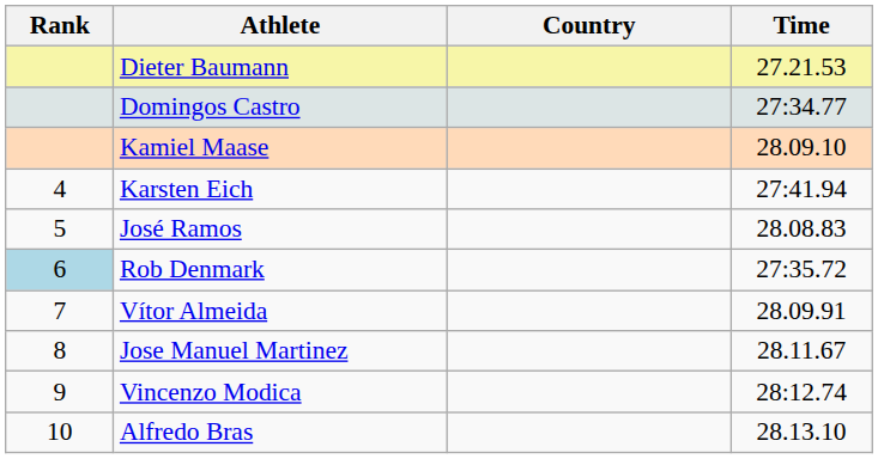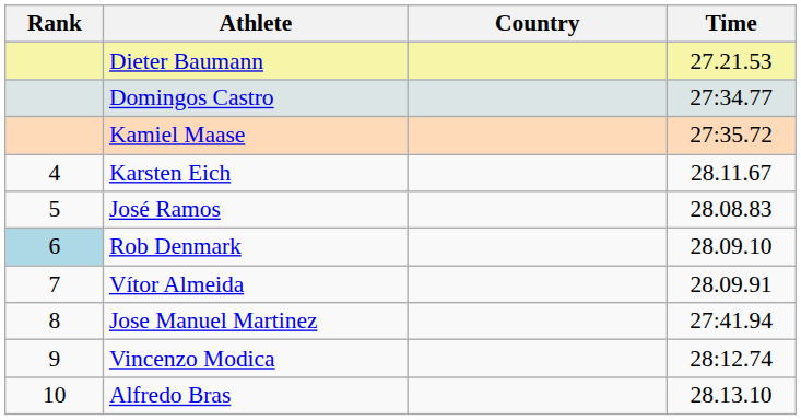 <table class="wikitable">
 <tr>
 <th width = 60>Rank</th>
 <th width = 200>Athlete</th>
 <th width = 170>Country</th>
 <th width = 80>Time</th>
 </tr>
 <tr bgcolor = f7f6a8>
 <td align = "center"></td>
 <td><a href='#'>Dieter Baumann</a></td>
 <td></td>
 <td align = "center">27.21.53</td>
 </tr>
 <tr bgcolor = dce5e5>
 <td align = "center"></td>
 <td><a href='#'>Domingos Castro</a></td>
 <td></td>
 <td align = "center">27:34.77</td>
 </tr>
 <tr bgcolor = ffdab9>
 <td align = "center"></td>
 <td><a href='#'>Kamiel Maase</a></td>
 <td></td>
-<td align = "center">28.09.10</td>
+<td align = "center">27:35.72</td>
 </tr>
 <tr>
 <td align = "center">4</td>
 <td><a href='#'>Karsten Eich</a></td>
 <td></td>
-<td align = "center">27:41.94</td>
+<td align = "center">28.11.67</td>
 </tr>
 <tr>
 <td align = "center">5</td>
 <td><a href='#'>José Ramos</a></td>
 <td></td>
 <td align = "center">28.08.83</td>
 </tr>
 <tr>
 <td align = "center" style="background: lightblue;">6</td>
 <td><a href='#'>Rob Denmark</a></td>
 <td></td>
-<td align = "center">27:35.72</td>
+<td align = "center">28.09.10</td>
 </tr>
 <tr>
 <td align = "center">7</td>
 <td><a href='#'>Vítor Almeida</a></td>
 <td></td>
 <td align = "center">28.09.91</td>
 </tr>
 <tr>
 <td align = "center">8</td>
 <td><a href='#'>Jose Manuel Martinez</a></td>
 <td></td>
-<td align = "center">28.11.67</td>
+<td align = "center">27:41.94</td>
 </tr>
 <tr>
 <td align = "center">9</td>
 <td><a href='#'>Vincenzo Modica</a></td>
 <td></td>
 <td align = "center">28:12.74</td>
 </tr>
 <tr>
 <td align = "center">10</td>
 <td><a href='#'>Alfredo Bras</a></td>
 <td></td>
 <td align = "center">28.13.10</td>
 </tr>
 </table>
